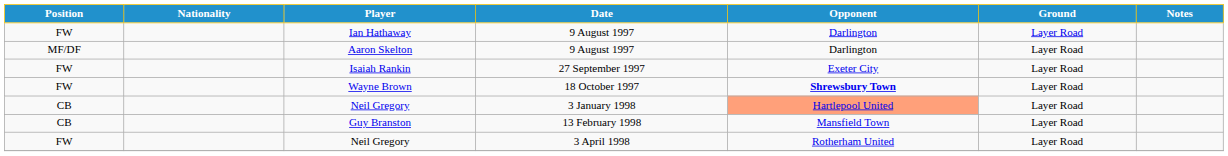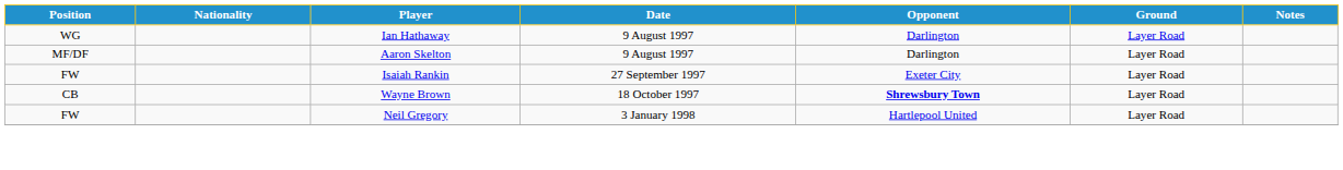 <table class="wikitable" style="text-align:center; font-size:90%; width:100%;">
 <tr>
 <th style="background:#2191CC; color:white; border:1px solid #F7C408; text-align:center;">Position</th>
 <th style="background:#2191CC; color:white; border:1px solid #F7C408; text-align:center;">Nationality</th>
 <th style="background:#2191CC; color:white; border:1px solid #F7C408; text-align:center;">Player</th>
 <th style="background:#2191CC; color:white; border:1px solid #F7C408; text-align:center;">Date</th>
 <th style="background:#2191CC; color:white; border:1px solid #F7C408; text-align:center;">Opponent</th>
 <th style="background:#2191CC; color:white; border:1px solid #F7C408; text-align:center;">Ground</th>
 <th style="background:#2191CC; color:white; border:1px solid #F7C408; text-align:center;">Notes</th>
 </tr>
 <tr>
-<td>FW</td>
+<td>WG</td>
 <td></td>
 <td><a href='#'>Ian Hathaway</a></td>
 <td>9 August 1997</td>
 <td><a href='#'>Darlington</a></td>
 <td><a href='#'>Layer Road</a></td>
 <td></td>
 </tr>
 <tr>
 <td>MF/DF</td>
 <td></td>
 <td><a href='#'>Aaron Skelton</a></td>
 <td>9 August 1997</td>
 <td>Darlington</td>
 <td>Layer Road</td>
 <td></td>
 </tr>
 <tr>
 <td>FW</td>
 <td></td>
 <td><a href='#'>Isaiah Rankin</a></td>
 <td>27 September 1997</td>
 <td><a href='#'>Exeter City</a></td>
 <td>Layer Road</td>
 <td></td>
 </tr>
 <tr>
-<td>FW</td>
+<td>CB</td>
 <td></td>
 <td><a href='#'>Wayne Brown</a></td>
 <td>18 October 1997</td>
 <td><strong><a href='#'>Shrewsbury Town</a></strong></td>
 <td>Layer Road</td>
 <td></td>
 </tr>
 <tr>
-<td>CB</td>
+<td>FW</td>
 <td></td>
 <td><a href='#'>Neil Gregory</a></td>
 <td>3 January 1998</td>
-<td style="background: lightsalmon;"><a href='#'>Hartlepool United</a></td>
-<td>Layer Road</td>
-<td></td>
-</tr>
-<tr>
-<td>CB</td>
-<td></td>
-<td><a href='#'>Guy Branston</a></td>
-<td>13 February 1998</td>
-<td><a href='#'>Mansfield Town</a></td>
-<td>Layer Road</td>
-<td></td>
-</tr>
-<tr>
-<td>FW</td>
-<td></td>
-<td>Neil Gregory</td>
-<td>3 April 1998</td>
-<td><a href='#'>Rotherham United</a></td>
+<td><a href='#'>Hartlepool United</a></td>
 <td>Layer Road</td>
 <td></td>
 </tr>
 <tr>
 </tr>
 </table>
